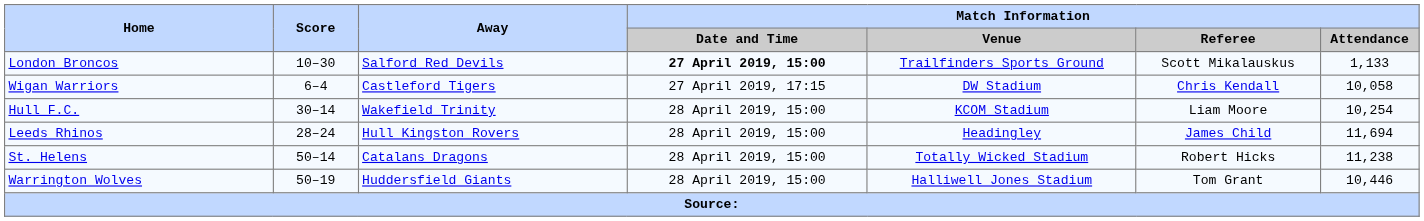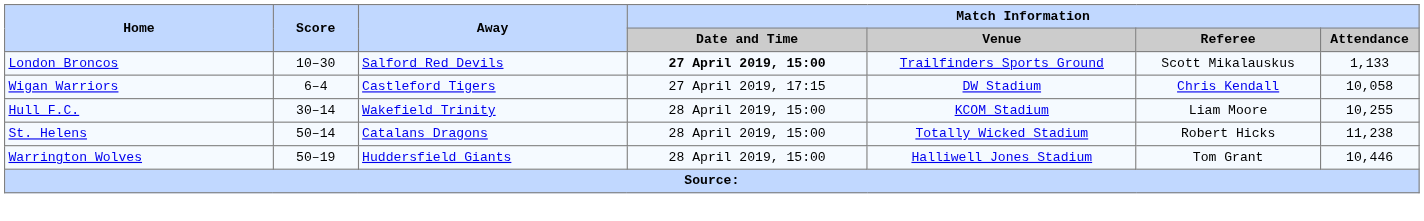 <table border=1 style="border-collapse:collapse; font-size:90%; text-align:center;" cellpadding=3 cellspacing=0 width=100%>
 <tr bgcolor=#C1D8FF>
 <th rowspan=2 width=19%>Home</th>
 <th rowspan=2 width=6%>Score</th>
 <th rowspan=2 width=19%>Away</th>
 <th colspan=4>Match Information</th>
 </tr>
 <tr bgcolor=#CCCCCC>
 <th width=17%>Date and Time</th>
 <th width=19%>Venue</th>
 <th width=13%>Referee</th>
 <th width=7%>Attendance</th>
 </tr>
 <tr bgcolor=#F5FAFF>
 <td align=left> <a href='#'>London Broncos</a></td>
 <td>10–30</td>
 <td align=left> <a href='#'>Salford Red Devils</a></td>
 <td><strong>27 April 2019, 15:00</strong></td>
 <td><a href='#'>Trailfinders Sports Ground</a></td>
 <td>Scott Mikalauskus</td>
 <td>1,133</td>
 </tr>
 <tr bgcolor=#F5FAFF>
 <td align=left> <a href='#'>Wigan Warriors</a></td>
 <td>6–4</td>
 <td align=left> <a href='#'>Castleford Tigers</a></td>
 <td>27 April 2019, 17:15</td>
 <td><a href='#'>DW Stadium</a></td>
 <td><a href='#'>Chris Kendall</a></td>
 <td>10,058</td>
 </tr>
 <tr bgcolor=#F5FAFF>
 <td align=left> <a href='#'>Hull F.C.</a></td>
 <td>30–14</td>
 <td align=left> <a href='#'>Wakefield Trinity</a></td>
 <td>28 April 2019, 15:00</td>
 <td><a href='#'>KCOM Stadium</a></td>
 <td>Liam Moore</td>
-<td>10,254</td>
-</tr>
-<tr bgcolor=#F5FAFF>
-<td align=left> <a href='#'>Leeds Rhinos</a></td>
-<td>28–24</td>
-<td align=left> <a href='#'>Hull Kingston Rovers</a></td>
-<td>28 April 2019, 15:00</td>
-<td><a href='#'>Headingley</a></td>
-<td><a href='#'>James Child</a></td>
-<td>11,694</td>
+<td>10,255</td>
 </tr>
 <tr bgcolor=#F5FAFF>
 <td align=left> <a href='#'>St. Helens</a></td>
 <td>50–14</td>
 <td align=left> <a href='#'>Catalans Dragons</a></td>
 <td>28 April 2019, 15:00</td>
 <td><a href='#'>Totally Wicked Stadium</a></td>
 <td>Robert Hicks</td>
 <td>11,238</td>
 </tr>
 <tr bgcolor=#F5FAFF>
 <td align=left> <a href='#'>Warrington Wolves</a></td>
 <td>50–19</td>
 <td align=left> <a href='#'>Huddersfield Giants</a></td>
 <td>28 April 2019, 15:00</td>
 <td><a href='#'>Halliwell Jones Stadium</a></td>
 <td>Tom Grant</td>
 <td>10,446</td>
 </tr>
 <tr style="background:#c1d8ff;">
 <th colspan=7>Source:</th>
 </tr>
 </table>
